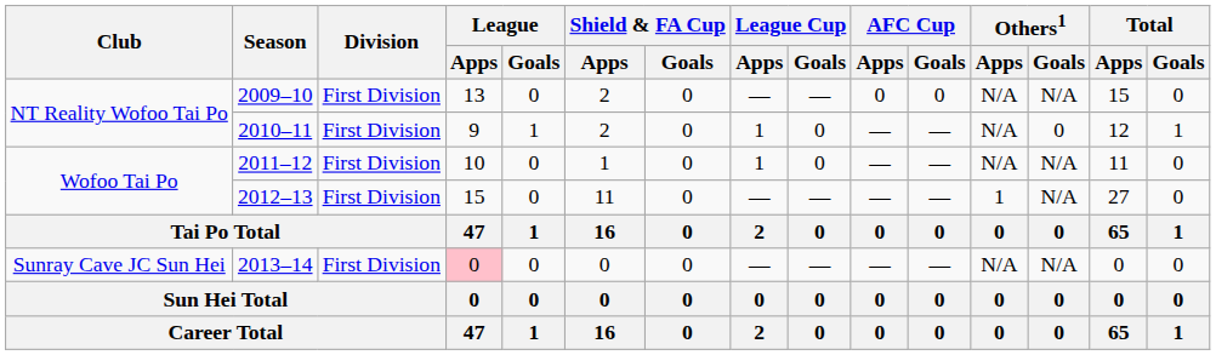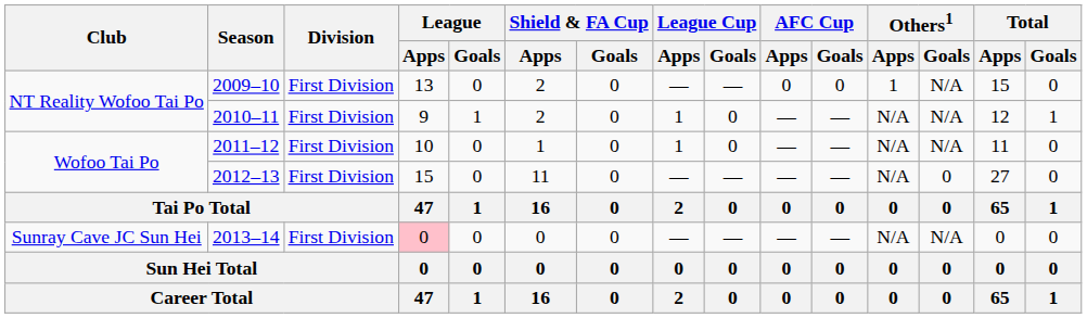 <table class="wikitable" style="text-align: center;">
 <tr>
 <th rowspan="2">Club</th>
 <th rowspan="2">Season</th>
 <th rowspan="2">Division</th>
 <th colspan="2">League</th>
 <th colspan="2"><a href='#'>Shield</a> & <a href='#'>FA Cup</a></th>
 <th colspan="2"><a href='#'>League Cup</a></th>
 <th colspan="2"><a href='#'>AFC Cup</a></th>
 <th colspan="2">Others<sup>1</sup></th>
 <th colspan="2">Total</th>
 </tr>
 <tr>
 <th>Apps</th>
 <th>Goals</th>
 <th>Apps</th>
 <th>Goals</th>
 <th>Apps</th>
 <th>Goals</th>
 <th>Apps</th>
 <th>Goals</th>
 <th>Apps</th>
 <th>Goals</th>
 <th>Apps</th>
 <th>Goals</th>
 </tr>
 <tr>
 <td rowspan="2" align="center"><a href='#'>NT Reality Wofoo Tai Po</a></td>
 <td><a href='#'>2009–10</a></td>
 <td><a href='#'>First Division</a></td>
 <td>13</td>
 <td>0</td>
 <td>2</td>
 <td>0</td>
 <td>—</td>
 <td>—</td>
 <td>0</td>
 <td>0</td>
-<td>N/A</td>
+<td>1</td>
 <td>N/A</td>
 <td>15</td>
 <td>0</td>
 </tr>
 <tr>
 <td><a href='#'>2010–11</a></td>
 <td><a href='#'>First Division</a></td>
 <td>9</td>
 <td>1</td>
 <td>2</td>
 <td>0</td>
 <td>1</td>
 <td>0</td>
 <td>—</td>
 <td>—</td>
 <td>N/A</td>
-<td>0</td>
+<td>N/A</td>
 <td>12</td>
 <td>1</td>
 </tr>
 <tr>
 <td rowspan="2" align="center"><a href='#'>Wofoo Tai Po</a></td>
 <td><a href='#'>2011–12</a></td>
 <td><a href='#'>First Division</a></td>
 <td>10</td>
 <td>0</td>
 <td>1</td>
 <td>0</td>
 <td>1</td>
 <td>0</td>
 <td>—</td>
 <td>—</td>
 <td>N/A</td>
 <td>N/A</td>
 <td>11</td>
 <td>0</td>
 </tr>
 <tr>
 <td><a href='#'>2012–13</a></td>
 <td><a href='#'>First Division</a></td>
 <td>15</td>
 <td>0</td>
 <td>11</td>
 <td>0</td>
 <td>—</td>
 <td>—</td>
 <td>—</td>
 <td>—</td>
-<td>1</td>
 <td>N/A</td>
+<td>0</td>
 <td>27</td>
 <td>0</td>
 </tr>
 <tr>
 <th colspan="3">Tai Po Total</th>
 <th>47</th>
 <th>1</th>
 <th>16</th>
 <th>0</th>
 <th>2</th>
 <th>0</th>
 <th>0</th>
 <th>0</th>
 <th>0</th>
 <th>0</th>
 <th>65</th>
 <th>1</th>
 </tr>
 <tr>
 <td rowspan="1" align="center"><a href='#'>Sunray Cave JC Sun Hei</a></td>
 <td><a href='#'>2013–14</a></td>
 <td><a href='#'>First Division</a></td>
 <td style="background: pink;">0</td>
 <td>0</td>
 <td>0</td>
 <td>0</td>
 <td>—</td>
 <td>—</td>
 <td>—</td>
 <td>—</td>
 <td>N/A</td>
 <td>N/A</td>
 <td>0</td>
 <td>0</td>
 </tr>
 <tr>
 <th colspan="3">Sun Hei Total</th>
 <th>0</th>
 <th>0</th>
 <th>0</th>
 <th>0</th>
 <th>0</th>
 <th>0</th>
 <th>0</th>
 <th>0</th>
 <th>0</th>
 <th>0</th>
 <th>0</th>
 <th>0</th>
 </tr>
 <tr>
 <th colspan="3">Career Total</th>
 <th>47</th>
 <th>1</th>
 <th>16</th>
 <th>0</th>
 <th>2</th>
 <th>0</th>
 <th>0</th>
 <th>0</th>
 <th>0</th>
 <th>0</th>
 <th>65</th>
 <th>1</th>
 </tr>
 </table>
